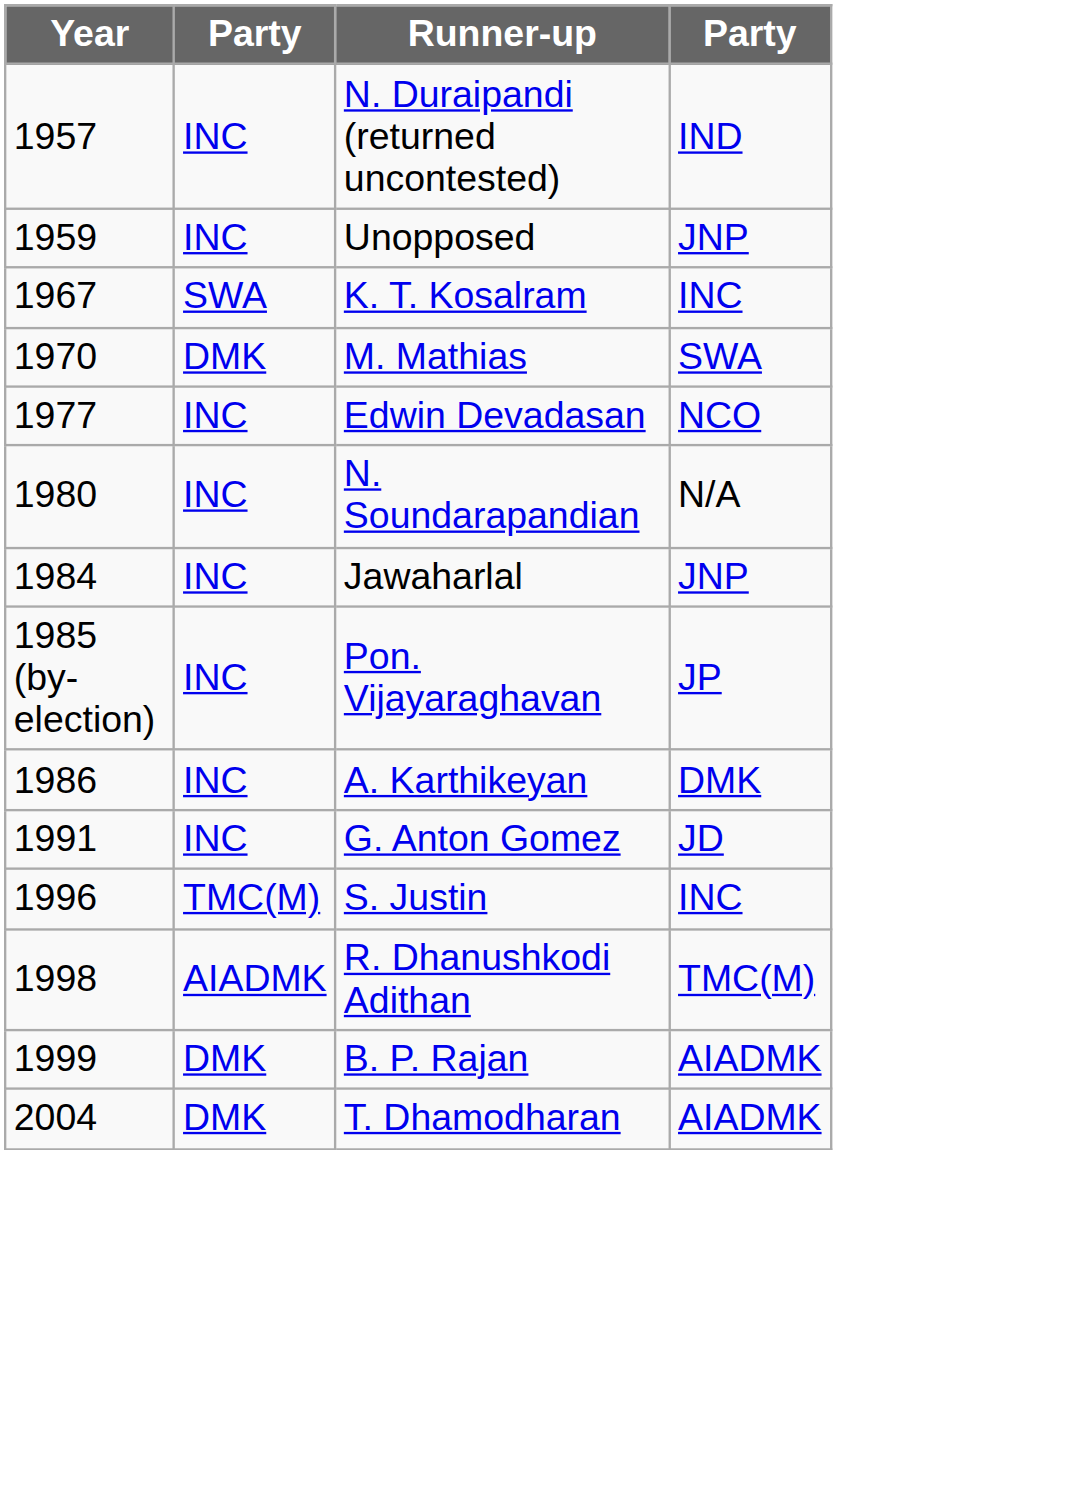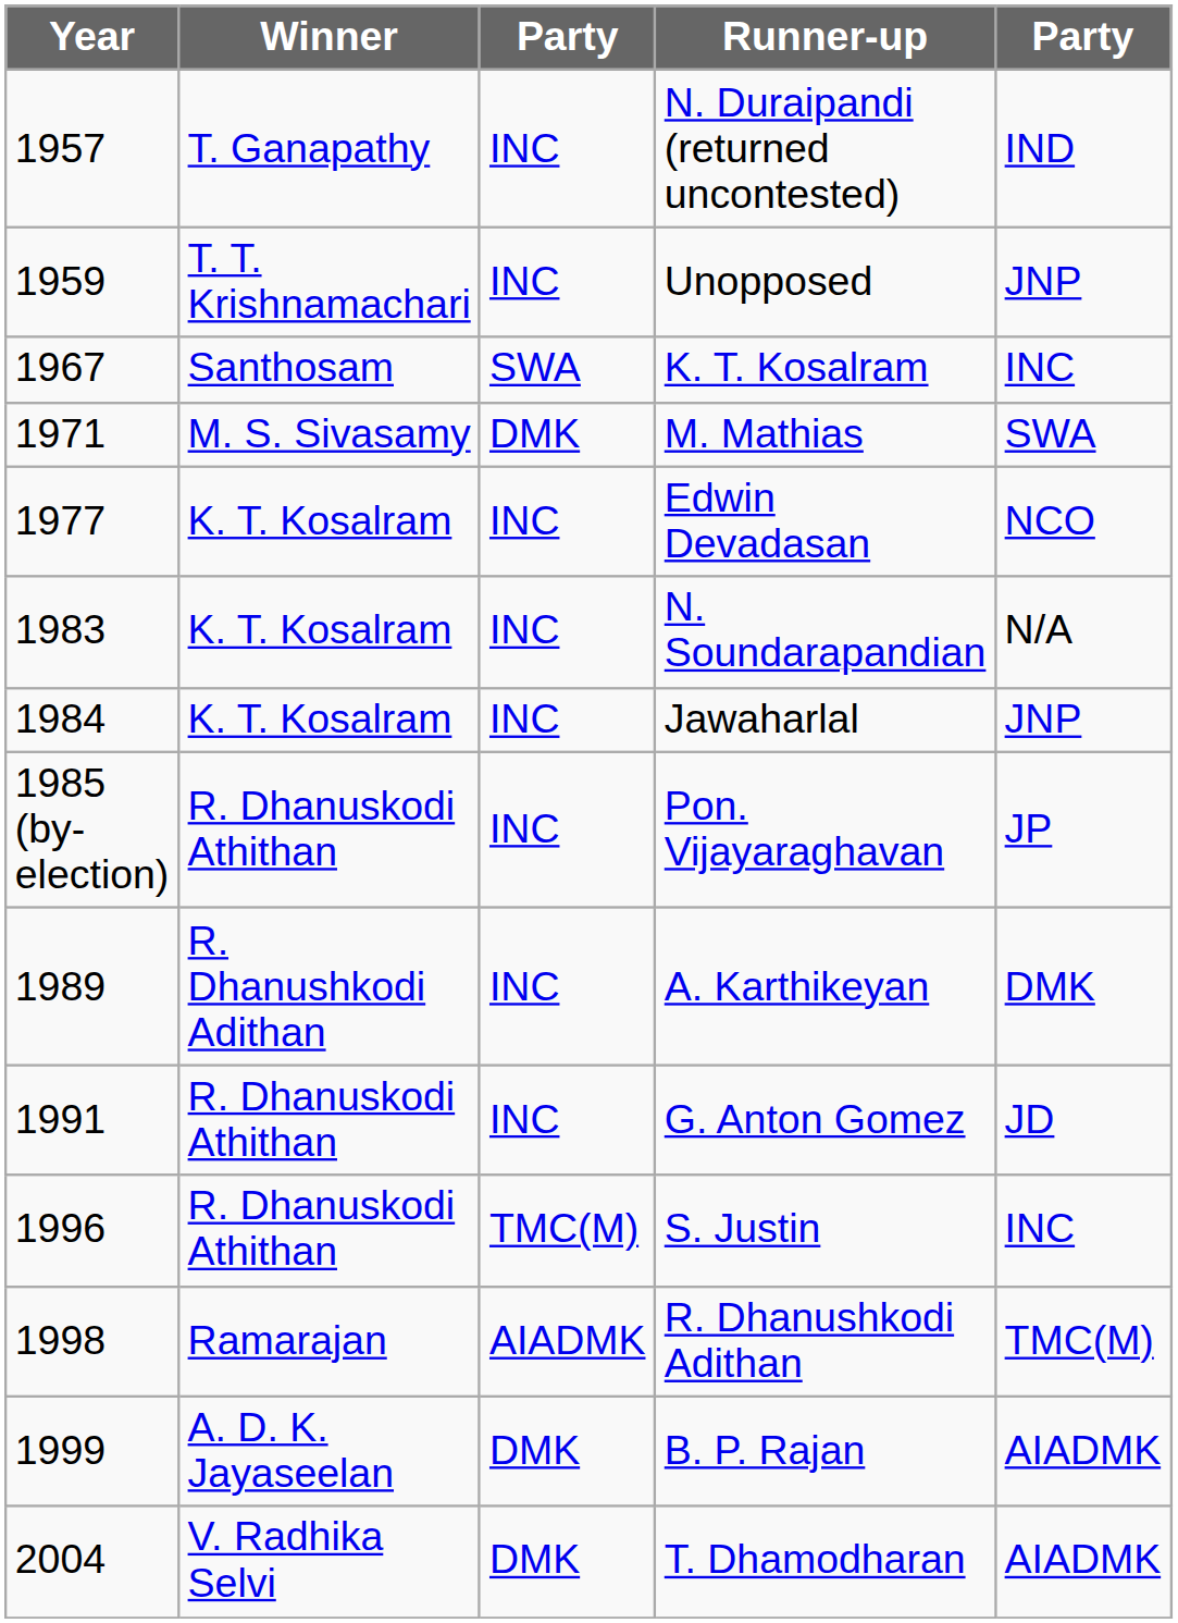 <table class="wikitable sortable" width="40%">
 <tr>
 <th style="background-color:#666666; color:white">Year</th>
+<th style="background-color:#666666; color:white">Winner</th>
 <th style="background-color:#666666; color:white">Party</th>
 <th style="background-color:#666666; color:white">Runner-up</th>
 <th style="background-color:#666666; color:white">Party</th>
 </tr>
 <tr --->
 <td>1957</td>
+<td><a href='#'>T. Ganapathy</a></td>
 <td><a href='#'>INC</a></td>
 <td><a href='#'>N. Duraipandi</a> (returned uncontested)</td>
 <td><a href='#'>IND</a></td>
 </tr>
 <tr --->
 <td>1959</td>
+<td><a href='#'>T. T. Krishnamachari</a></td>
 <td><a href='#'>INC</a></td>
 <td>Unopposed</td>
 <td><a href='#'>JNP</a></td>
 </tr>
 <tr --->
 <td>1967</td>
+<td><a href='#'>Santhosam</a></td>
 <td><a href='#'>SWA</a></td>
 <td><a href='#'>K. T. Kosalram</a></td>
 <td><a href='#'>INC</a></td>
 </tr>
 <tr --->
-<td>1970</td>
+<td>1971</td>
+<td><a href='#'>M. S. Sivasamy</a></td>
 <td><a href='#'>DMK</a></td>
 <td><a href='#'>M. Mathias</a></td>
 <td><a href='#'>SWA</a></td>
 </tr>
 <tr --->
 <td>1977</td>
+<td><a href='#'>K. T. Kosalram</a></td>
 <td><a href='#'>INC</a></td>
 <td><a href='#'>Edwin Devadasan</a></td>
 <td><a href='#'>NCO</a></td>
 </tr>
 <tr --->
-<td>1980</td>
+<td>1983</td>
+<td><a href='#'>K. T. Kosalram</a></td>
 <td><a href='#'>INC</a></td>
 <td><a href='#'>N. Soundarapandian</a></td>
 <td>N/A</td>
 </tr>
 <tr --->
 <td>1984</td>
+<td><a href='#'>K. T. Kosalram</a></td>
 <td><a href='#'>INC</a></td>
 <td>Jawaharlal</td>
 <td><a href='#'>JNP</a></td>
 </tr>
 <tr --->
 <td>1985 (by-election)</td>
+<td><a href='#'>R. Dhanuskodi Athithan</a></td>
 <td><a href='#'>INC</a></td>
 <td><a href='#'>Pon. Vijayaraghavan</a></td>
 <td><a href='#'>JP</a></td>
 </tr>
 <tr --->
-<td>1986</td>
+<td>1989</td>
+<td><a href='#'>R. Dhanushkodi Adithan</a></td>
 <td><a href='#'>INC</a></td>
 <td><a href='#'>A. Karthikeyan</a></td>
 <td><a href='#'>DMK</a></td>
 </tr>
 <tr --->
 <td>1991</td>
+<td><a href='#'>R. Dhanuskodi Athithan</a></td>
 <td><a href='#'>INC</a></td>
 <td><a href='#'>G. Anton Gomez</a></td>
 <td><a href='#'>JD</a></td>
 </tr>
 <tr --->
 <td>1996</td>
+<td><a href='#'>R. Dhanuskodi Athithan</a></td>
 <td><a href='#'>TMC(M)</a></td>
 <td><a href='#'>S. Justin</a></td>
 <td><a href='#'>INC</a></td>
 </tr>
 <tr --->
 <td>1998</td>
+<td><a href='#'>Ramarajan</a></td>
 <td><a href='#'>AIADMK</a></td>
 <td><a href='#'>R. Dhanushkodi Adithan</a></td>
 <td><a href='#'>TMC(M)</a></td>
 </tr>
 <tr --->
 <td>1999</td>
+<td><a href='#'>A. D. K. Jayaseelan</a></td>
 <td><a href='#'>DMK</a></td>
 <td><a href='#'>B. P. Rajan</a></td>
 <td><a href='#'>AIADMK</a></td>
 </tr>
 <tr --->
 <td>2004</td>
+<td><a href='#'>V. Radhika Selvi</a></td>
 <td><a href='#'>DMK</a></td>
 <td><a href='#'>T. Dhamodharan</a></td>
 <td><a href='#'>AIADMK</a></td>
 </tr>
 </table>
